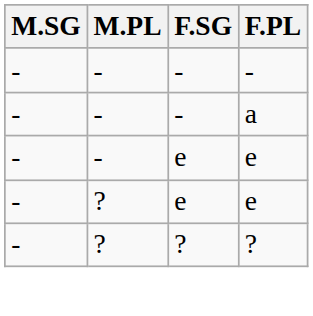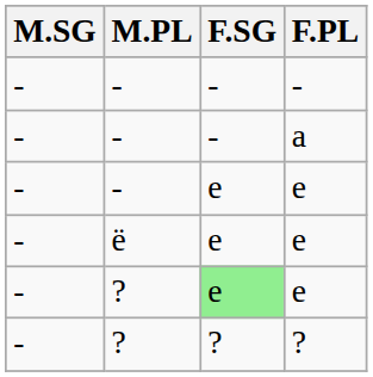 <table class="wikitable">
 <tr>
 <th>M.SG</th>
 <th>M.PL</th>
 <th>F.SG</th>
 <th>F.PL</th>
 </tr>
 <tr>
 <td>-</td>
 <td>-</td>
 <td>-</td>
 <td>-</td>
 </tr>
 <tr>
 <td>-</td>
 <td>-</td>
 <td>-</td>
 <td>a</td>
 </tr>
 <tr>
 <td>-</td>
 <td>-</td>
 <td>e</td>
 <td>e</td>
 </tr>
 <tr>
 <td>-</td>
+<td>ë</td>
+<td>e</td>
+<td>e</td>
+</tr>
+<tr>
+<td>-</td>
 <td>?</td>
-<td>e</td>
+<td style="background: lightgreen;">e</td>
 <td>e</td>
 </tr>
 <tr>
 <td>-</td>
 <td>?</td>
 <td>?</td>
 <td>?</td>
 </tr>
 </table>
